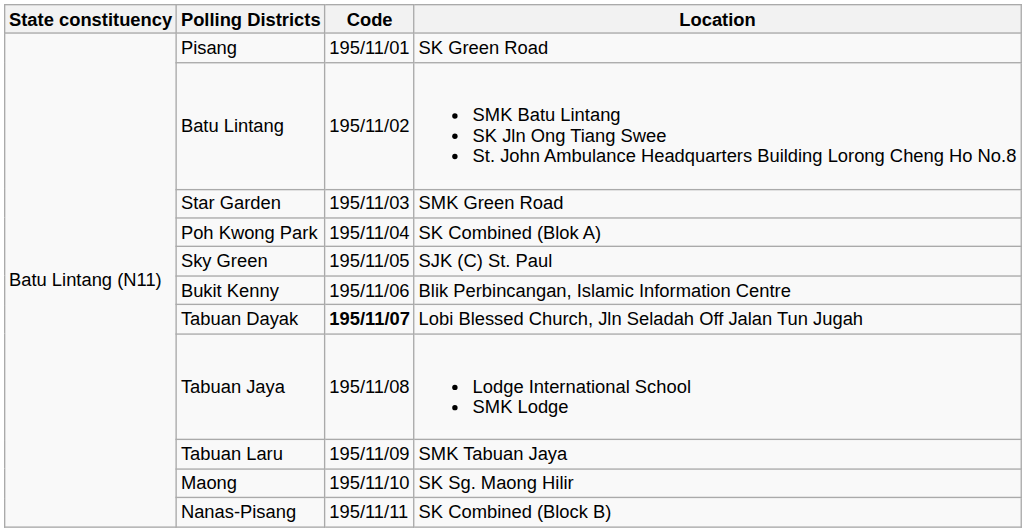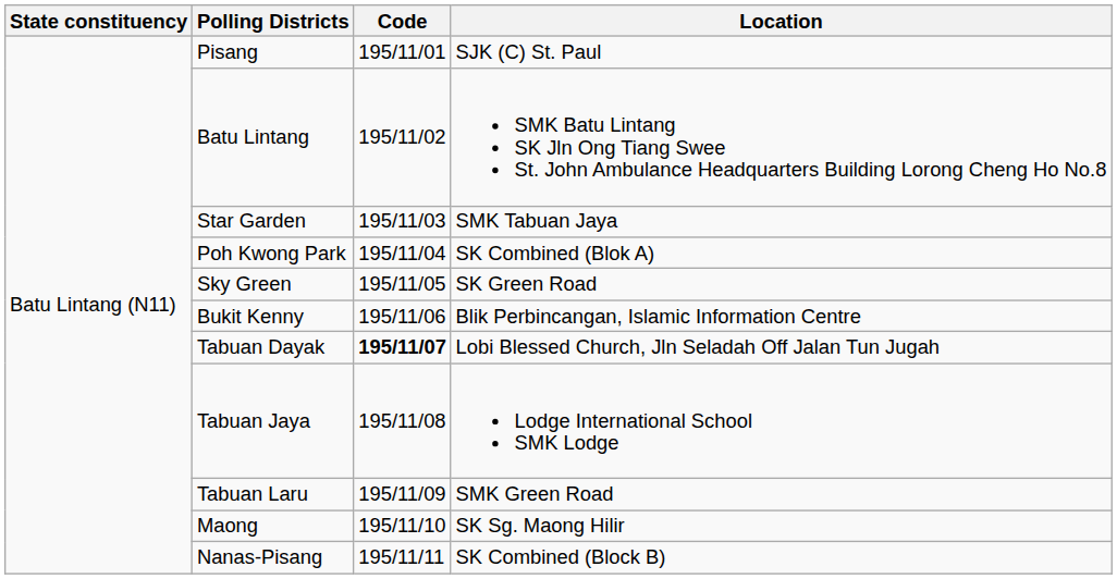 <table class="wikitable sortable mw-collapsible" style="white-space:nowrap;font-size:85%">
 <tr>
 <th>State constituency</th>
 <th>Polling Districts</th>
 <th>Code</th>
 <th>Location</th>
 </tr>
 <tr>
 <td rowspan="11">Batu Lintang (N11)</td>
 <td>Pisang</td>
 <td>195/11/01</td>
-<td>SK Green Road</td>
+<td>SJK (C) St. Paul</td>
 </tr>
 <tr>
 <td>Batu Lintang</td>
 <td>195/11/02</td>
 <td><br><ul><li>SMK Batu Lintang</li><li>SK Jln Ong Tiang Swee</li><li>St. John Ambulance Headquarters Building Lorong Cheng Ho No.8</li></ul></td>
 </tr>
 <tr>
 <td>Star Garden</td>
 <td>195/11/03</td>
-<td>SMK Green Road</td>
+<td>SMK Tabuan Jaya</td>
 </tr>
 <tr>
 <td>Poh Kwong Park</td>
 <td>195/11/04</td>
 <td>SK Combined (Blok A)</td>
 </tr>
 <tr>
 <td>Sky Green</td>
 <td>195/11/05</td>
-<td>SJK (C) St. Paul</td>
+<td>SK Green Road</td>
 </tr>
 <tr>
 <td>Bukit Kenny</td>
 <td>195/11/06</td>
 <td>Blik Perbincangan, Islamic Information Centre</td>
 </tr>
 <tr>
 <td>Tabuan Dayak</td>
 <td><strong>195/11/07</strong></td>
 <td>Lobi Blessed Church, Jln Seladah Off Jalan Tun Jugah</td>
 </tr>
 <tr>
 <td>Tabuan Jaya</td>
 <td>195/11/08</td>
 <td><br><ul><li>Lodge International School</li><li>SMK Lodge</li></ul></td>
 </tr>
 <tr>
 <td>Tabuan Laru</td>
 <td>195/11/09</td>
-<td>SMK Tabuan Jaya</td>
+<td>SMK Green Road</td>
 </tr>
 <tr>
 <td>Maong</td>
 <td>195/11/10</td>
 <td>SK Sg. Maong Hilir</td>
 </tr>
 <tr>
 <td>Nanas-Pisang</td>
 <td>195/11/11</td>
 <td>SK Combined (Block B)</td>
 </tr>
 </table>
